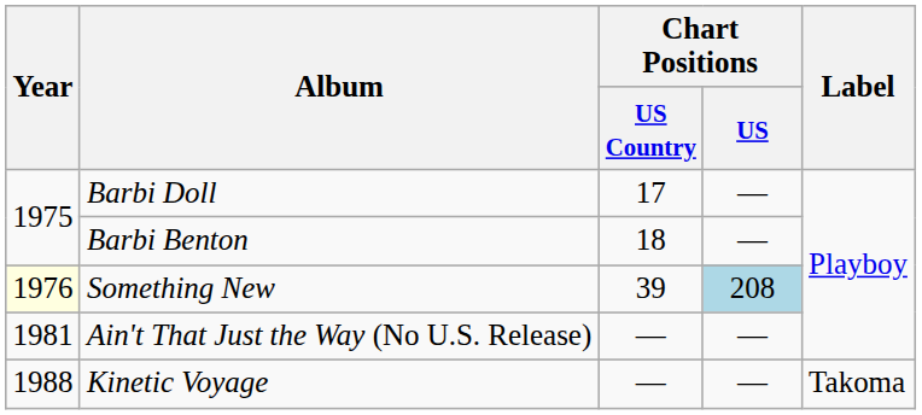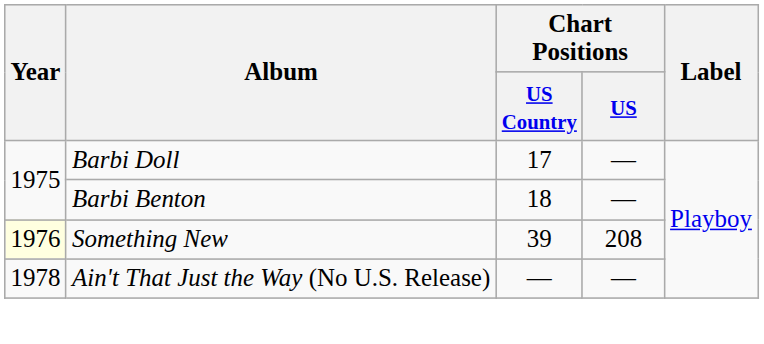 <table class="wikitable">
 <tr>
 <th rowspan="2">Year</th>
 <th rowspan="2">Album</th>
 <th colspan="2">Chart Positions</th>
 <th rowspan="2">Label</th>
 </tr>
 <tr>
 <th width="45"><small><a href='#'>US Country</a></small></th>
 <th width="45"><small><a href='#'>US</a></small></th>
 </tr>
 <tr>
 <td rowspan="2">1975</td>
 <td><em>Barbi Doll</em></td>
 <td align="center">17</td>
 <td align="center">—</td>
 <td rowspan="4"><a href='#'>Playboy</a></td>
 </tr>
 <tr>
 <td><em>Barbi Benton</em></td>
 <td align="center">18</td>
 <td align="center">—</td>
 </tr>
 <tr>
 <td style="background: lightyellow;">1976</td>
 <td><em>Something New</em></td>
 <td align="center">39</td>
-<td align="center" style="background: lightblue;">208</td>
+<td align="center">208</td>
 </tr>
 <tr>
-<td>1981</td>
+<td>1978</td>
 <td><em>Ain't That Just the Way</em> (No U.S. Release)</td>
 <td align="center">—</td>
 <td align="center">—</td>
 </tr>
-<tr>
-<td>1988</td>
-<td><em>Kinetic Voyage</em></td>
-<td align="center">—</td>
-<td align="center">—</td>
-<td>Takoma</td>
-</tr>
 </table>
